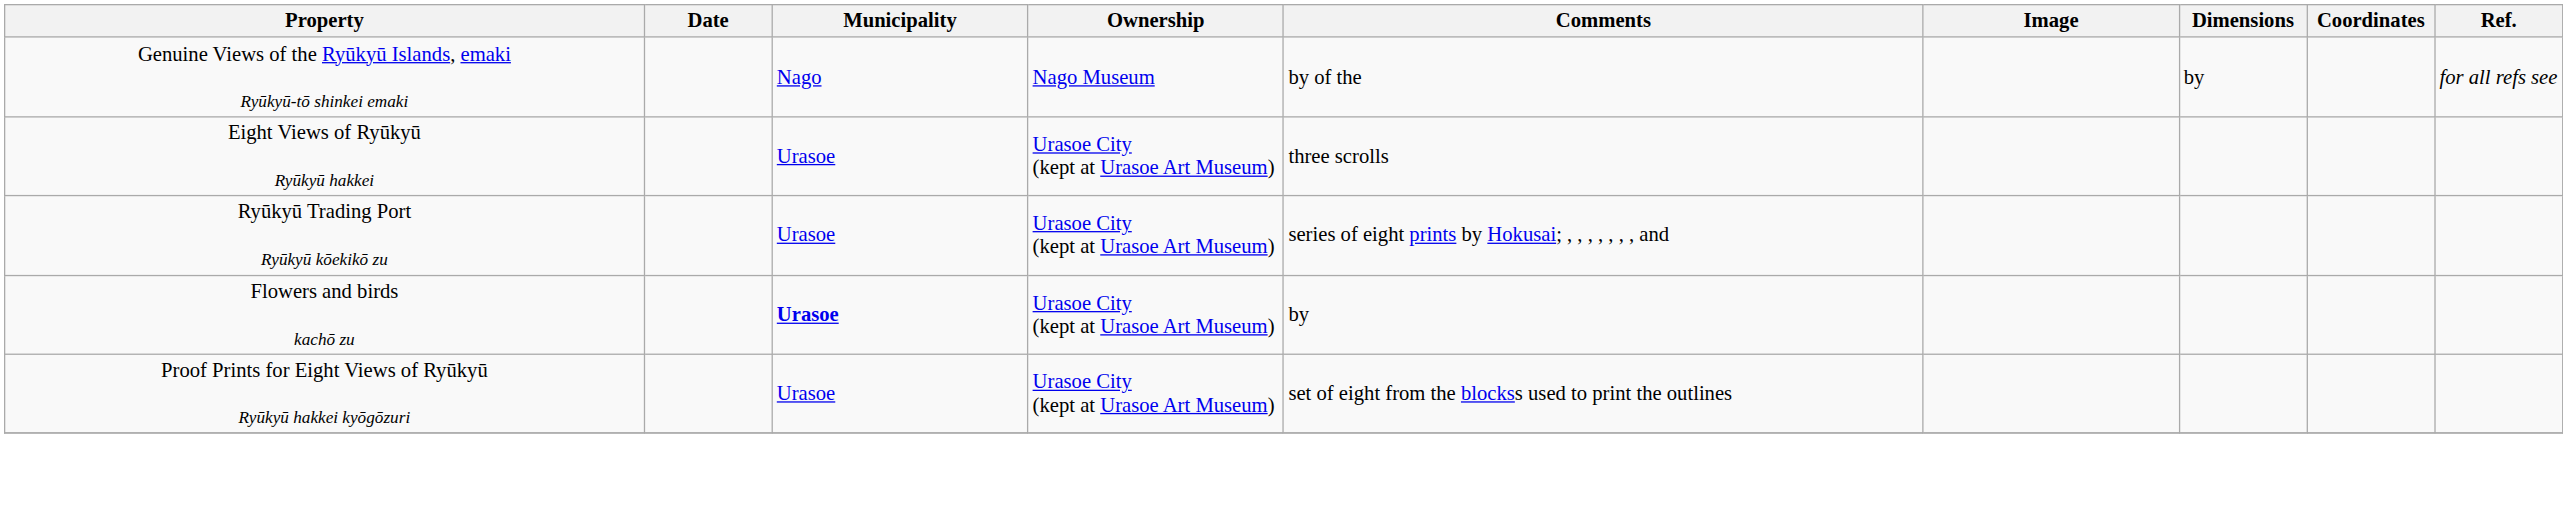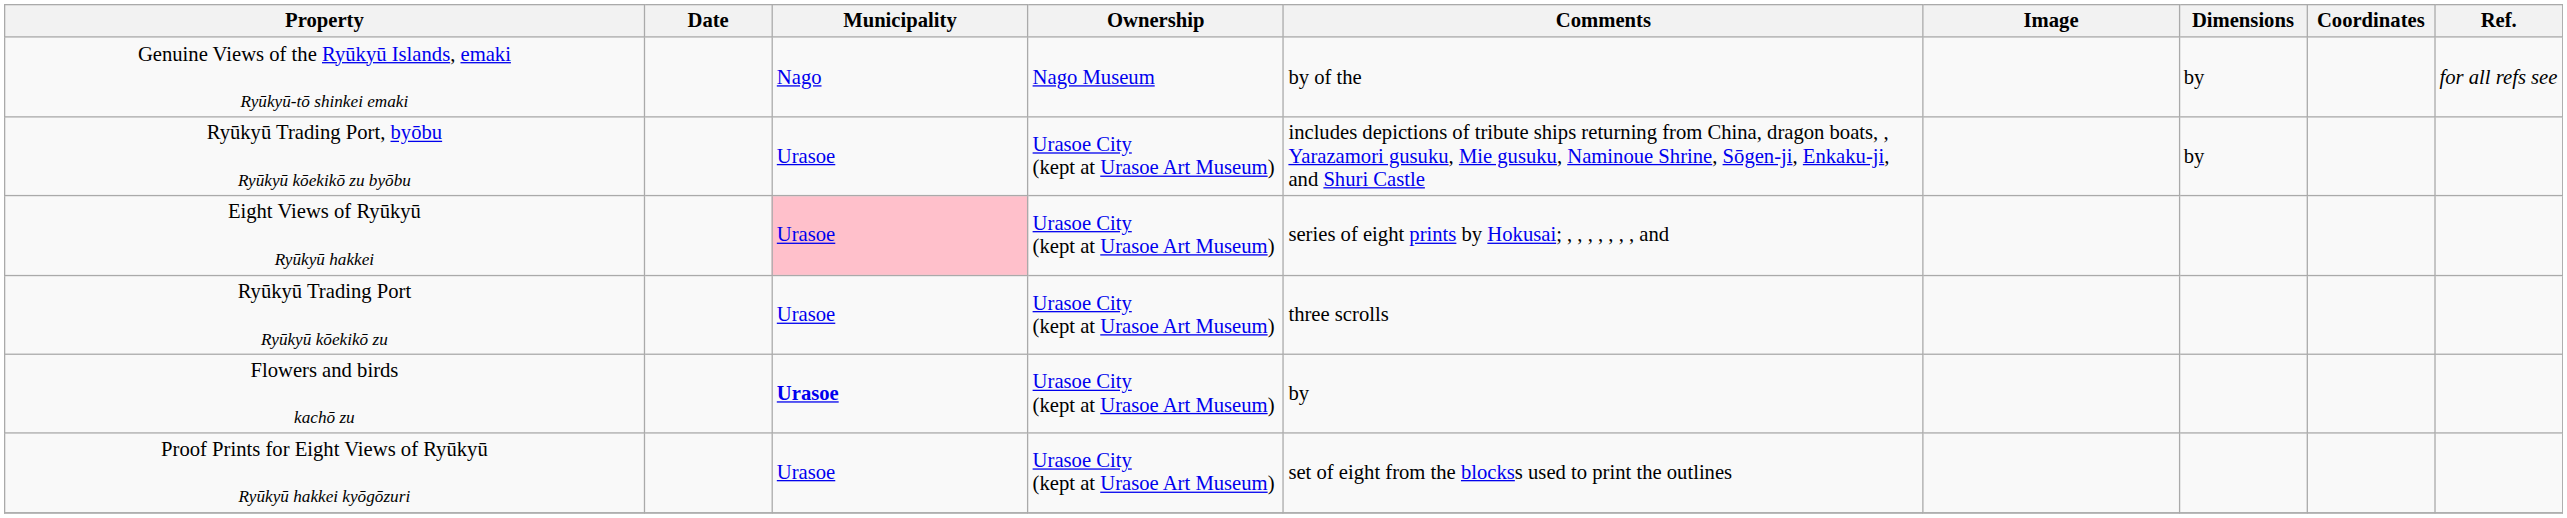 <table class="wikitable sortable"  style="width:100%;">
 <tr>
 <th width="25%" align="left">Property</th>
 <th width="5%" align="left" data-sort-type="number">Date</th>
 <th width="10%" align="left">Municipality</th>
 <th width="10%" align="left">Ownership</th>
 <th width="25%" align="left" class="unsortable">Comments</th>
 <th width="10%" align="left" class="unsortable">Image</th>
 <th width="5%" align="left" class="unsortable">Dimensions</th>
 <th width="5%" align="left" class="unsortable">Coordinates</th>
 <th width="5%" align="left" class="unsortable">Ref.</th>
 </tr>
 <tr>
 <td align="center">Genuine Views of the <a href='#'>Ryūkyū Islands</a>, <a href='#'>emaki</a><br><br><small><em>Ryūkyū-tō shinkei emaki</em></small></td>
 <td></td>
 <td><a href='#'>Nago</a></td>
 <td><a href='#'>Nago Museum</a></td>
 <td>by  of the </td>
 <td></td>
 <td> by </td>
 <td></td>
 <td><em>for all refs see</em> </td>
 </tr>
 <tr>
-<td align="center">Eight Views of Ryūkyū<br><br><small><em>Ryūkyū hakkei</em></small></td>
+<td align="center">Ryūkyū Trading Port, <a href='#'>byōbu</a><br><br><small><em>Ryūkyū kōekikō zu byōbu</em></small></td>
 <td></td>
 <td><a href='#'>Urasoe</a></td>
 <td><a href='#'>Urasoe City</a><br>(kept at <a href='#'>Urasoe Art Museum</a>)</td>
-<td>three scrolls</td>
+<td>includes depictions of tribute ships returning from China, dragon boats, , <a href='#'>Yarazamori gusuku</a>, <a href='#'>Mie gusuku</a>, <a href='#'>Naminoue Shrine</a>, <a href='#'>Sōgen-ji</a>, <a href='#'>Enkaku-ji</a>, and <a href='#'>Shuri Castle</a></td>
+<td></td>
+<td> by </td>
+<td></td>
+<td></td>
+</tr>
+<tr>
+<td align="center">Eight Views of Ryūkyū<br><br><small><em>Ryūkyū hakkei</em></small></td>
+<td></td>
+<td style="background: pink;"><a href='#'>Urasoe</a></td>
+<td><a href='#'>Urasoe City</a><br>(kept at <a href='#'>Urasoe Art Museum</a>)</td>
+<td>series of eight <a href='#'>prints</a> by <a href='#'>Hokusai</a>; , , , , , , , and </td>
 <td></td>
 <td></td>
 <td></td>
 <td></td>
 </tr>
 <tr>
 <td align="center">Ryūkyū Trading Port<br><br><small><em>Ryūkyū kōekikō zu</em></small></td>
 <td></td>
 <td><a href='#'>Urasoe</a></td>
 <td><a href='#'>Urasoe City</a><br>(kept at <a href='#'>Urasoe Art Museum</a>)</td>
-<td>series of eight <a href='#'>prints</a> by <a href='#'>Hokusai</a>; , , , , , , , and </td>
+<td>three scrolls</td>
 <td></td>
 <td></td>
 <td></td>
 <td></td>
 </tr>
 <tr>
 <td align="center">Flowers and birds<br><br><small><em>kachō zu</em></small></td>
 <td></td>
 <td><strong><a href='#'>Urasoe</a></strong></td>
 <td><a href='#'>Urasoe City</a><br>(kept at <a href='#'>Urasoe Art Museum</a>)</td>
 <td>by </td>
 <td></td>
 <td></td>
 <td></td>
 <td></td>
 </tr>
 <tr>
 <td align="center">Proof Prints for Eight Views of Ryūkyū<br><br><small><em>Ryūkyū hakkei kyōgōzuri</em></small></td>
 <td></td>
 <td><a href='#'>Urasoe</a></td>
 <td><a href='#'>Urasoe City</a><br>(kept at <a href='#'>Urasoe Art Museum</a>)</td>
 <td>set of eight from the <a href='#'>blocks</a>s used to print the outlines</td>
 <td></td>
 <td></td>
 <td></td>
 <td></td>
 </tr>
 <tr>
 </tr>
 </table>
